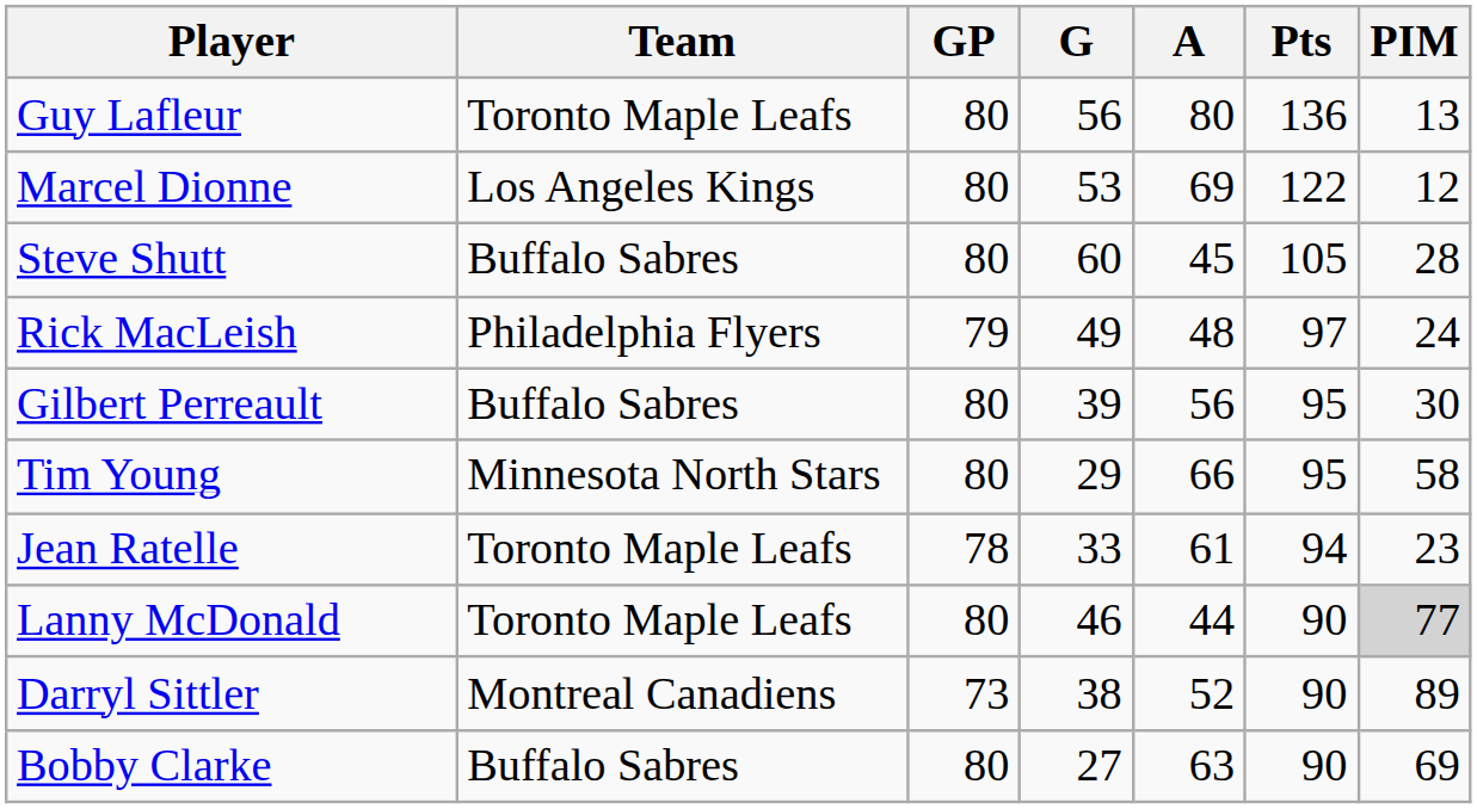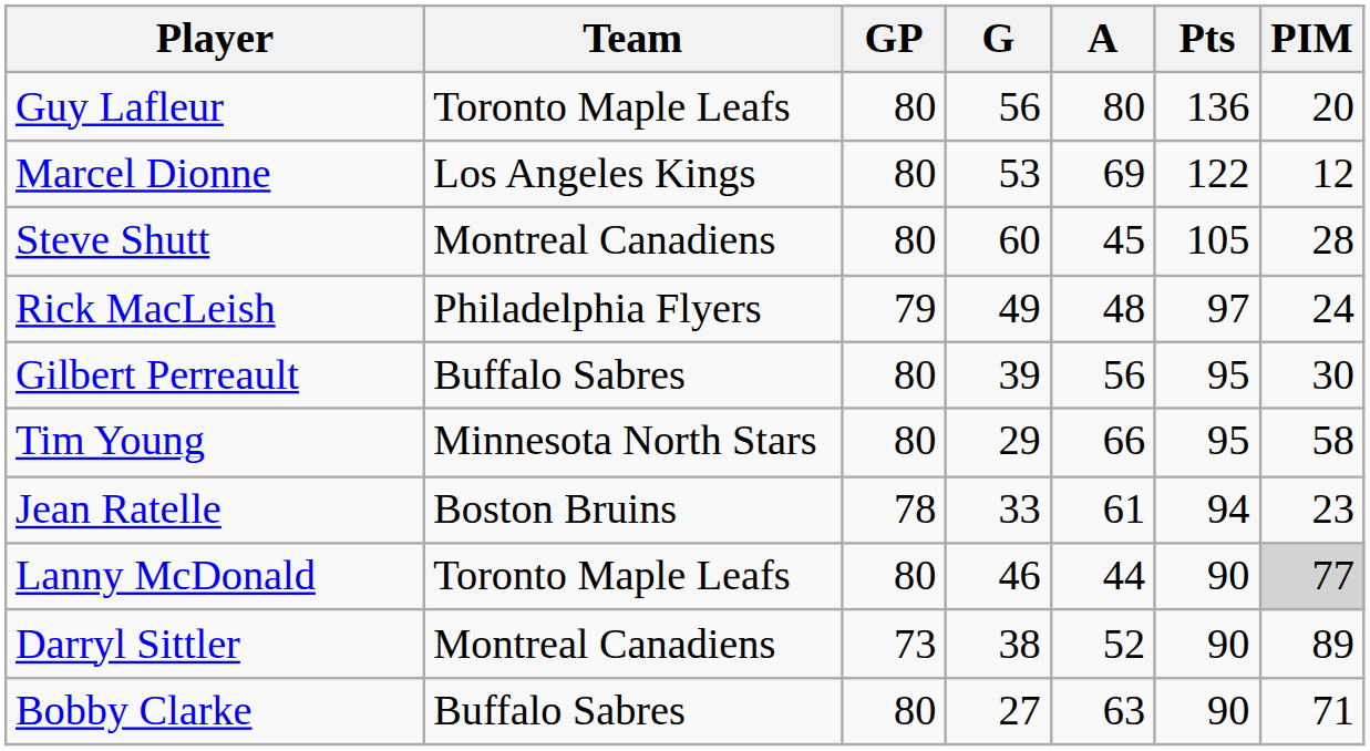 <table class="wikitable">
 <tr>
 <th width="30%">Player</th>
 <th width="30%">Team</th>
 <th width="7.5%">GP</th>
 <th width="7.5%">G</th>
 <th width="7.5%">A</th>
 <th width="7.5%">Pts</th>
 <th width="7.5%">PIM</th>
 </tr>
 <tr align=right>
 <td align=left><a href='#'>Guy Lafleur</a></td>
 <td align=left>Toronto Maple Leafs</td>
 <td>80</td>
 <td>56</td>
 <td>80</td>
 <td>136</td>
-<td>13</td>
+<td>20</td>
 </tr>
 <tr align=right>
 <td align=left><a href='#'>Marcel Dionne</a></td>
 <td align=left>Los Angeles Kings</td>
 <td>80</td>
 <td>53</td>
 <td>69</td>
 <td>122</td>
 <td>12</td>
 </tr>
 <tr align=right>
 <td align=left><a href='#'>Steve Shutt</a></td>
-<td align=left>Buffalo Sabres</td>
+<td align=left>Montreal Canadiens</td>
 <td>80</td>
 <td>60</td>
 <td>45</td>
 <td>105</td>
 <td>28</td>
 </tr>
 <tr align=right>
 <td align=left><a href='#'>Rick MacLeish</a></td>
 <td align=left>Philadelphia Flyers</td>
 <td>79</td>
 <td>49</td>
 <td>48</td>
 <td>97</td>
 <td>24</td>
 </tr>
 <tr align=right>
 <td align=left><a href='#'>Gilbert Perreault</a></td>
 <td align=left>Buffalo Sabres</td>
 <td>80</td>
 <td>39</td>
 <td>56</td>
 <td>95</td>
 <td>30</td>
 </tr>
 <tr align=right>
 <td align=left><a href='#'>Tim Young</a></td>
 <td align=left>Minnesota North Stars</td>
 <td>80</td>
 <td>29</td>
 <td>66</td>
 <td>95</td>
 <td>58</td>
 </tr>
 <tr align=right>
 <td align=left><a href='#'>Jean Ratelle</a></td>
-<td align=left>Toronto Maple Leafs</td>
+<td align=left>Boston Bruins</td>
 <td>78</td>
 <td>33</td>
 <td>61</td>
 <td>94</td>
 <td>23</td>
 </tr>
 <tr align=right>
 <td align=left><a href='#'>Lanny McDonald</a></td>
 <td align=left>Toronto Maple Leafs</td>
 <td>80</td>
 <td>46</td>
 <td>44</td>
 <td>90</td>
 <td style="background: lightgrey;">77</td>
 </tr>
 <tr align=right>
 <td align=left><a href='#'>Darryl Sittler</a></td>
 <td align=left>Montreal Canadiens</td>
 <td>73</td>
 <td>38</td>
 <td>52</td>
 <td>90</td>
 <td>89</td>
 </tr>
 <tr align=right>
 <td align=left><a href='#'>Bobby Clarke</a></td>
 <td align=left>Buffalo Sabres</td>
 <td>80</td>
 <td>27</td>
 <td>63</td>
 <td>90</td>
-<td>69</td>
+<td>71</td>
 </tr>
 </table>
